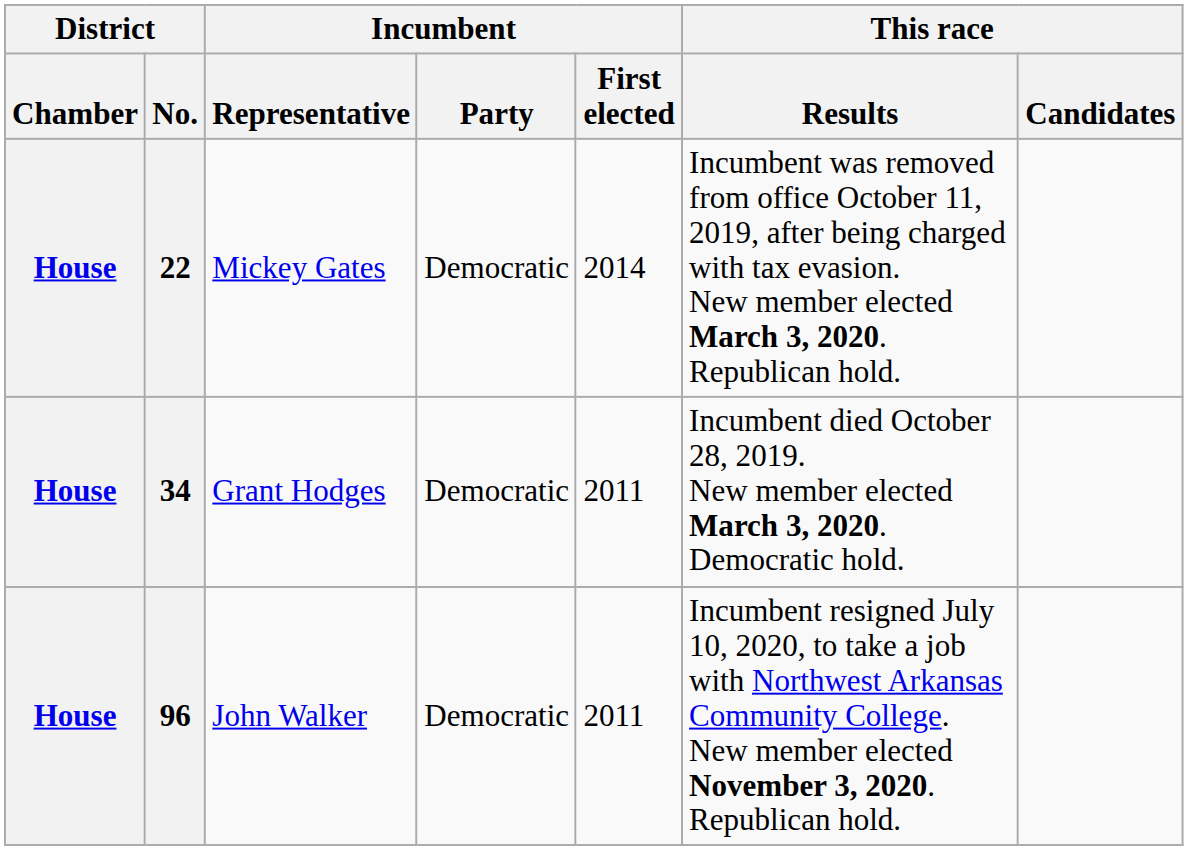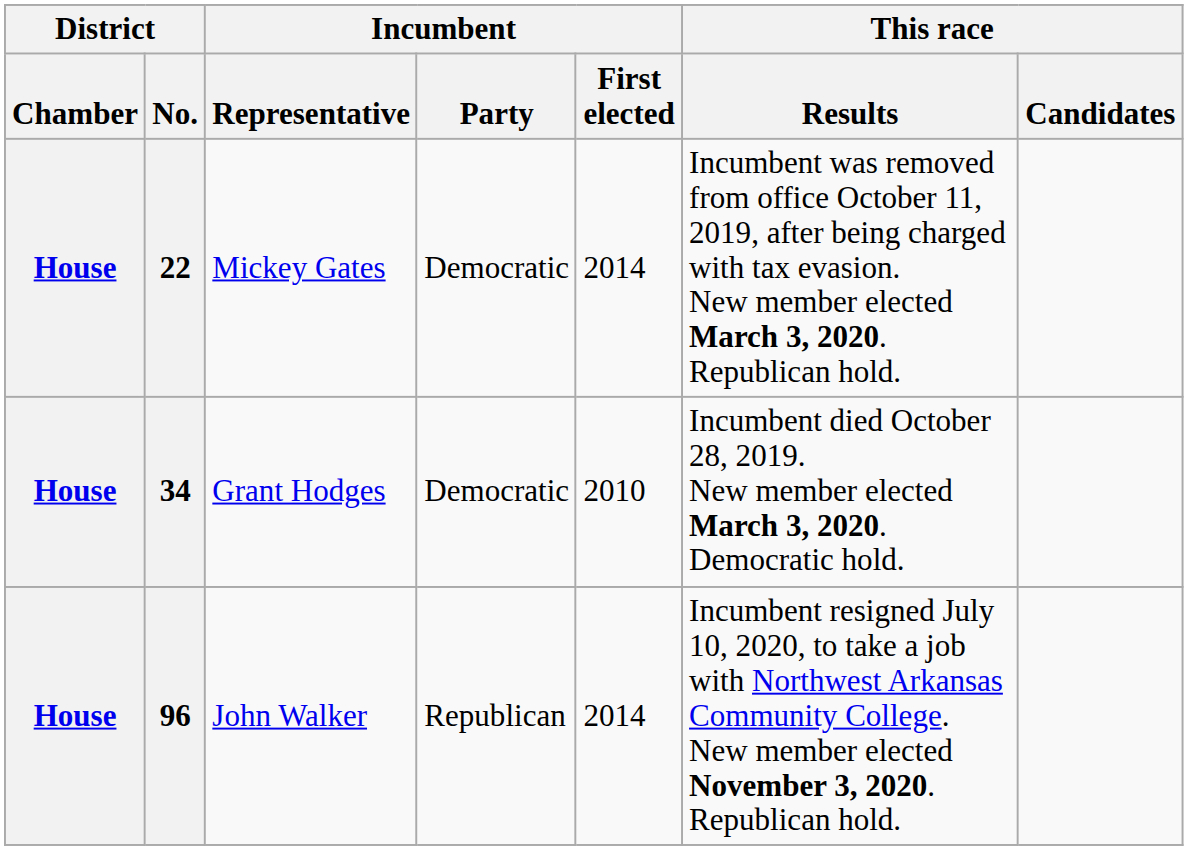 <table class="wikitable sortable">
 <tr valign=bottom>
 <th colspan="2">District</th>
 <th colspan="3">Incumbent</th>
 <th colspan="2">This race</th>
 </tr>
 <tr valign=bottom>
 <th>Chamber</th>
 <th>No.</th>
 <th>Representative</th>
 <th>Party</th>
 <th>First<br>elected</th>
 <th>Results</th>
 <th>Candidates</th>
 </tr>
 <tr>
 <th><a href='#'>House</a></th>
 <th>22</th>
 <td><a href='#'>Mickey Gates</a></td>
 <td>Democratic</td>
 <td>2014</td>
 <td>Incumbent was removed from office October 11, 2019, after being charged with tax evasion.<br>New member elected <strong>March 3, 2020</strong>.<br>Republican hold.</td>
 <td nowrap></td>
 </tr>
 <tr>
 <th><a href='#'>House</a></th>
 <th>34</th>
 <td><a href='#'>Grant Hodges</a></td>
 <td>Democratic</td>
-<td>2011</td>
+<td>2010</td>
 <td>Incumbent died October 28, 2019.<br>New member elected <strong>March 3, 2020</strong>.<br>Democratic hold.</td>
 <td nowrap></td>
 </tr>
 <tr>
 <th><a href='#'>House</a></th>
 <th>96</th>
 <td><a href='#'>John Walker</a></td>
-<td>Democratic</td>
-<td>2011</td>
+<td>Republican</td>
+<td>2014</td>
 <td>Incumbent resigned July 10, 2020, to take a job with <a href='#'>Northwest Arkansas Community College</a>.<br>New member elected <strong>November 3, 2020</strong>.<br>Republican hold.</td>
 <td nowrap></td>
 </tr>
 </table>
